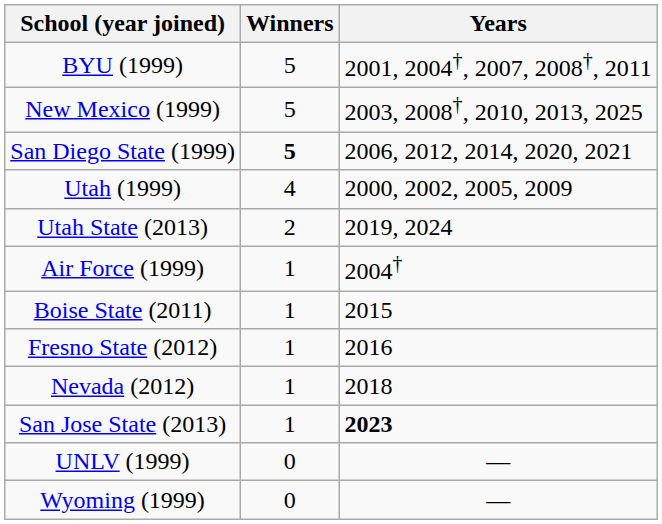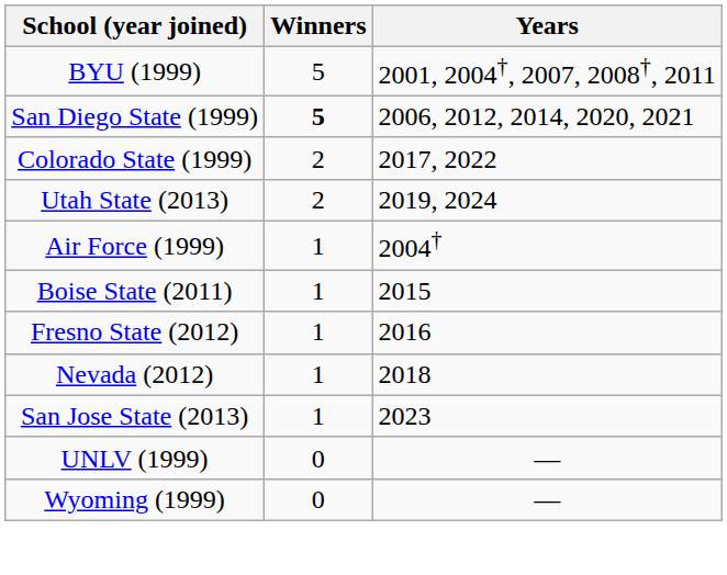 <table class="wikitable">
 <tr>
 <th>School (year joined)</th>
 <th>Winners</th>
 <th>Years</th>
 </tr>
 <tr align="center">
 <td><a href='#'>BYU</a> (1999)</td>
 <td>5</td>
 <td align="left">2001, 2004<sup>†</sup>, 2007, 2008<sup>†</sup>, 2011</td>
 </tr>
 <tr align="center">
-<td><a href='#'>New Mexico</a> (1999)</td>
-<td>5</td>
-<td align="left">2003, 2008<sup>†</sup>, 2010, 2013, 2025</td>
-</tr>
-<tr align="center">
 <td><a href='#'>San Diego State</a> (1999)</td>
 <td><strong>5</strong></td>
 <td align="left">2006, 2012, 2014, 2020, 2021</td>
 </tr>
 <tr align="center">
-<td><a href='#'>Utah</a> (1999)</td>
-<td>4</td>
-<td align="left">2000, 2002, 2005, 2009</td>
+<td><a href='#'>Colorado State</a> (1999)</td>
+<td>2</td>
+<td align="left">2017, 2022</td>
 </tr>
 <tr align=center>
 <td><a href='#'>Utah State</a> (2013)</td>
 <td>2</td>
 <td align="left">2019, 2024</td>
 </tr>
 <tr align="center">
 <td><a href='#'>Air Force</a> (1999)</td>
 <td>1</td>
 <td align="left">2004<sup>†</sup></td>
 </tr>
 <tr align="center">
 <td><a href='#'>Boise State</a> (2011)</td>
 <td>1</td>
 <td align="left">2015</td>
 </tr>
 <tr align="center">
 <td><a href='#'>Fresno State</a> (2012)</td>
 <td>1</td>
 <td align="left">2016</td>
 </tr>
 <tr align="center">
 <td><a href='#'>Nevada</a> (2012)</td>
 <td>1</td>
 <td align="left">2018</td>
 </tr>
 <tr align="center">
 <td><a href='#'>San Jose State</a> (2013)</td>
 <td>1</td>
-<td align="left"><strong>2023</strong></td>
+<td align="left">2023</td>
 </tr>
 <tr align="center">
 <td><a href='#'>UNLV</a> (1999)</td>
 <td>0</td>
 <td>—</td>
 </tr>
 <tr align="center">
 <td><a href='#'>Wyoming</a> (1999)</td>
 <td>0</td>
 <td>—</td>
 </tr>
 </table>
